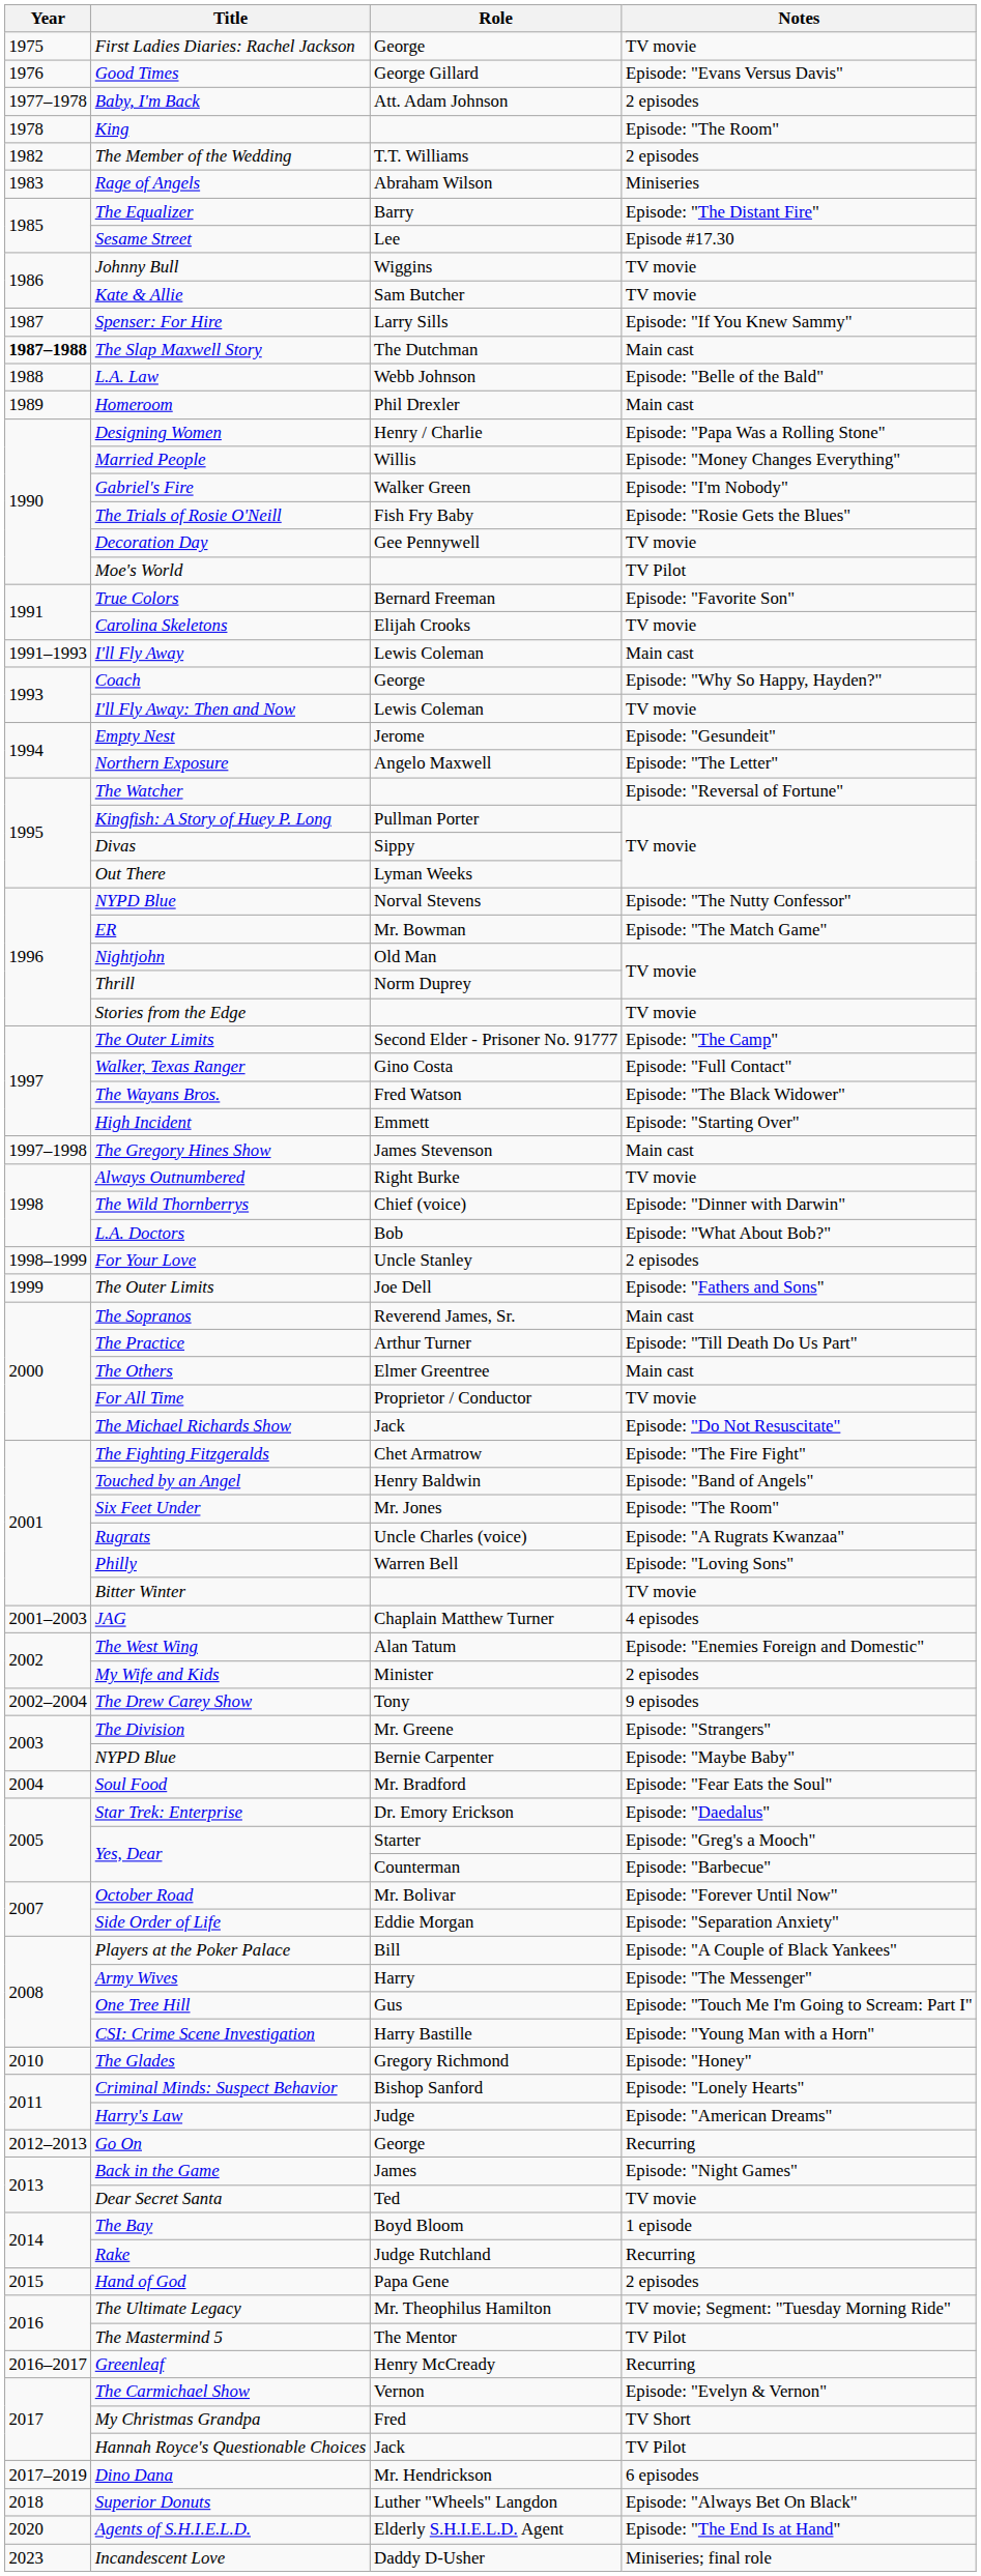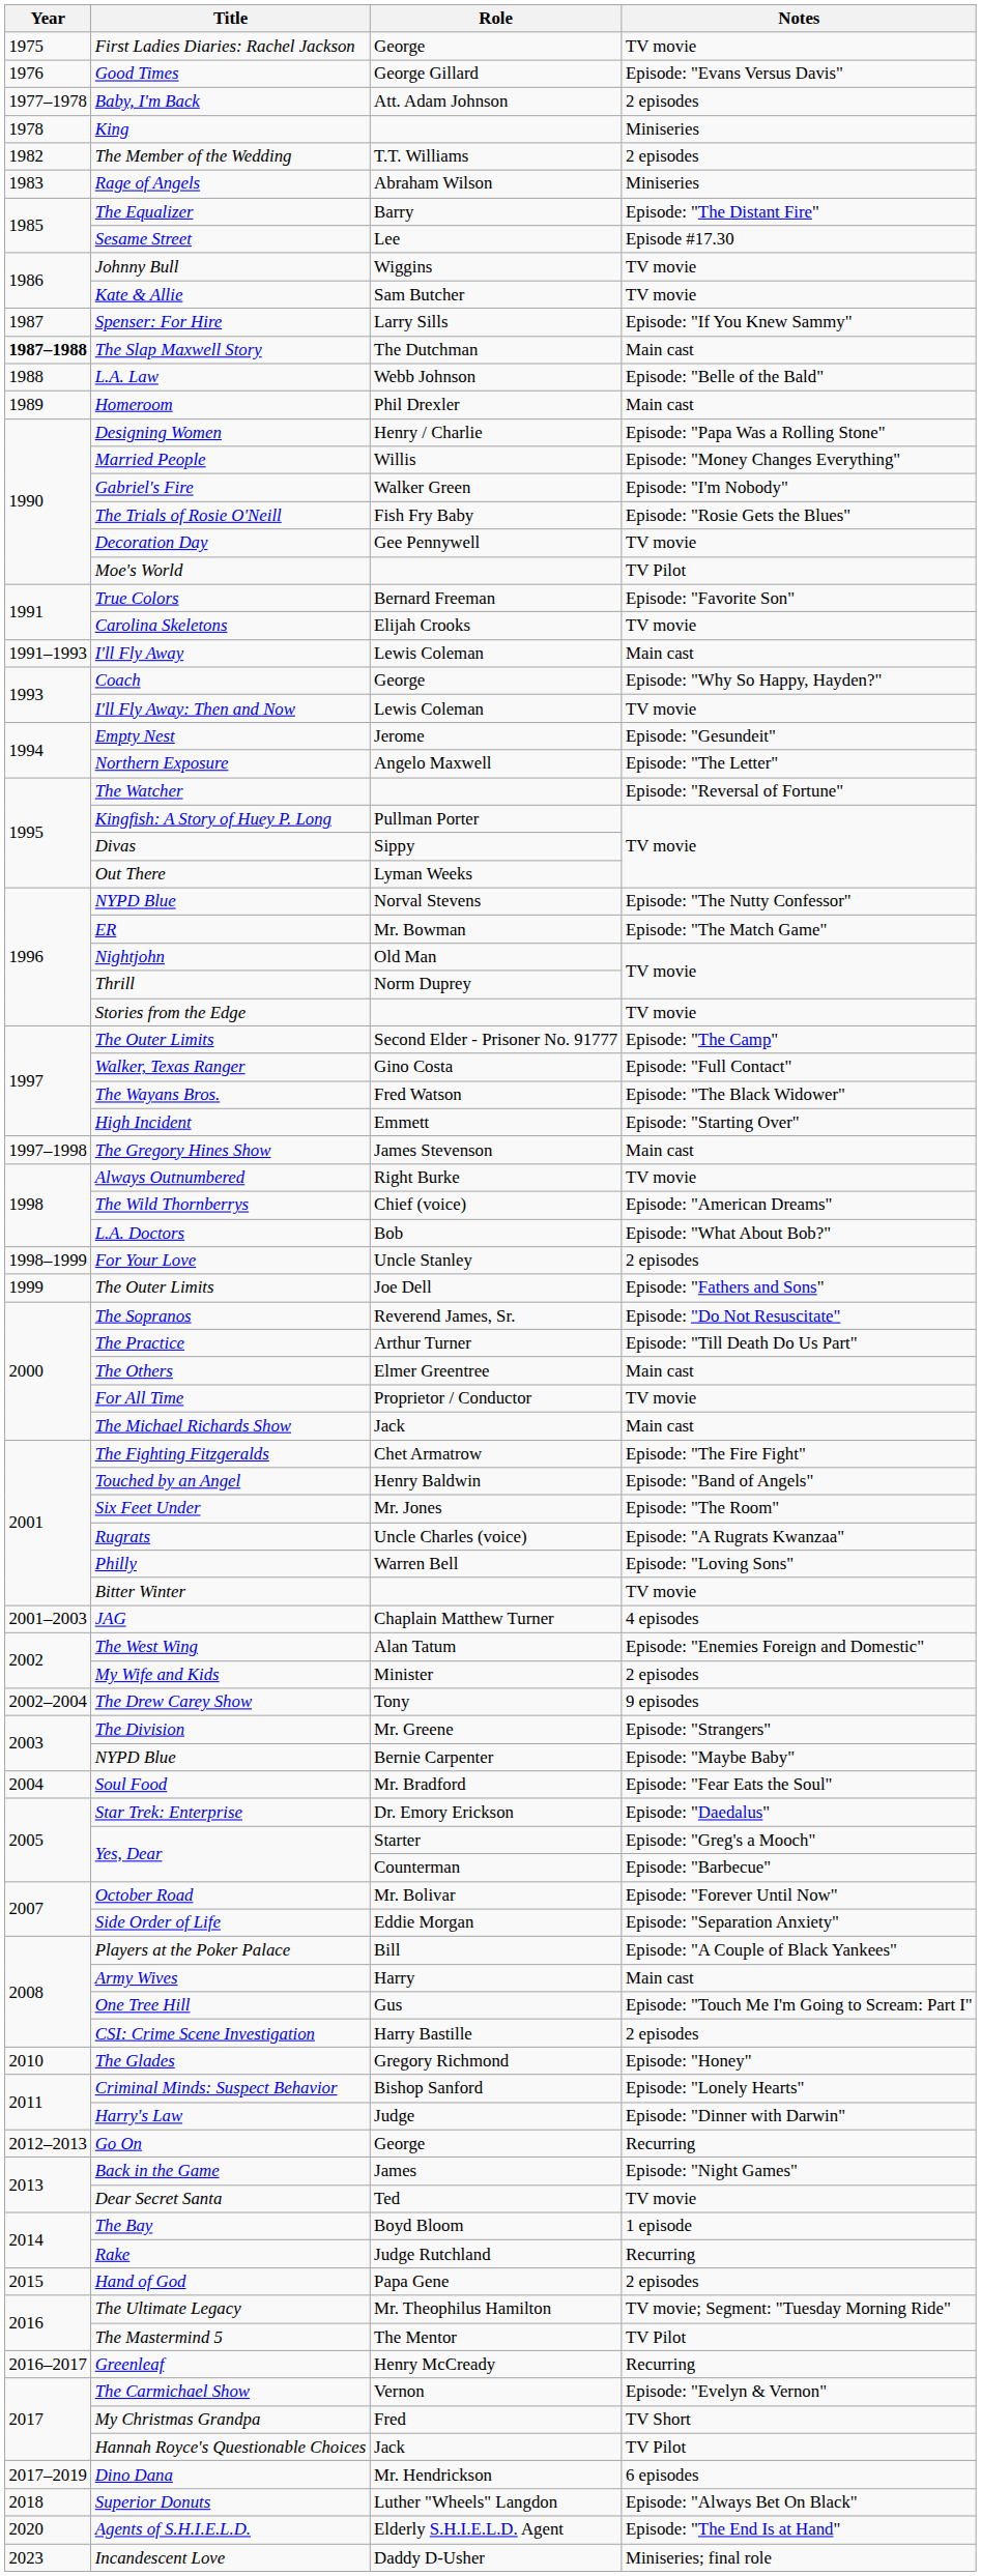 <table class="wikitable sortable">
 <tr>
 <th>Year</th>
 <th>Title</th>
 <th>Role</th>
 <th>Notes</th>
 </tr>
 <tr>
 <td>1975</td>
 <td><em>First Ladies Diaries: Rachel Jackson</em></td>
 <td>George</td>
 <td>TV movie</td>
 </tr>
 <tr>
 <td>1976</td>
 <td><em><a href='#'>Good Times</a></em></td>
 <td>George Gillard</td>
 <td>Episode: "Evans Versus Davis"</td>
 </tr>
 <tr>
 <td>1977–1978</td>
 <td><em><a href='#'>Baby, I'm Back</a></em></td>
 <td>Att. Adam Johnson</td>
 <td>2 episodes</td>
 </tr>
 <tr>
 <td>1978</td>
 <td><em><a href='#'>King</a></em></td>
 <td></td>
-<td>Episode: "The Room"</td>
+<td>Miniseries</td>
 </tr>
 <tr>
 <td>1982</td>
 <td><em>The Member of the Wedding</em></td>
 <td>T.T. Williams</td>
 <td>2 episodes</td>
 </tr>
 <tr>
 <td>1983</td>
 <td><em><a href='#'>Rage of Angels</a></em></td>
 <td>Abraham Wilson</td>
 <td>Miniseries</td>
 </tr>
 <tr>
 <td rowspan=2>1985</td>
 <td><em><a href='#'>The Equalizer</a></em></td>
 <td>Barry</td>
 <td>Episode: "<a href='#'>The Distant Fire</a>"</td>
 </tr>
 <tr>
 <td><em><a href='#'>Sesame Street</a></em></td>
 <td>Lee</td>
 <td>Episode #17.30</td>
 </tr>
 <tr>
 <td rowspan=2>1986</td>
 <td><em>Johnny Bull</em></td>
 <td>Wiggins</td>
 <td>TV movie</td>
 </tr>
 <tr>
 <td><em><a href='#'>Kate & Allie</a></em></td>
 <td>Sam Butcher</td>
 <td>TV movie</td>
 </tr>
 <tr>
 <td>1987</td>
 <td><em><a href='#'>Spenser: For Hire</a></em></td>
 <td>Larry Sills</td>
 <td>Episode: "If You Knew Sammy"</td>
 </tr>
 <tr>
 <td><strong>1987–1988</strong></td>
 <td><em><a href='#'>The Slap Maxwell Story</a></em></td>
 <td>The Dutchman</td>
 <td>Main cast</td>
 </tr>
 <tr>
 <td>1988</td>
 <td><em><a href='#'>L.A. Law</a></em></td>
 <td>Webb Johnson</td>
 <td>Episode: "Belle of the Bald"</td>
 </tr>
 <tr>
 <td>1989</td>
 <td><em><a href='#'>Homeroom</a></em></td>
 <td>Phil Drexler</td>
 <td>Main cast</td>
 </tr>
 <tr>
 <td rowspan=6>1990</td>
 <td><em><a href='#'>Designing Women</a></em></td>
 <td>Henry / Charlie</td>
 <td>Episode: "Papa Was a Rolling Stone"</td>
 </tr>
 <tr>
 <td><em><a href='#'>Married People</a></em></td>
 <td>Willis</td>
 <td>Episode: "Money Changes Everything"</td>
 </tr>
 <tr>
 <td><em><a href='#'>Gabriel's Fire</a></em></td>
 <td>Walker Green</td>
 <td>Episode: "I'm Nobody"</td>
 </tr>
 <tr>
 <td><em><a href='#'>The Trials of Rosie O'Neill</a></em></td>
 <td>Fish Fry Baby</td>
 <td>Episode: "Rosie Gets the Blues"</td>
 </tr>
 <tr>
 <td><em><a href='#'>Decoration Day</a></em></td>
 <td>Gee Pennywell</td>
 <td>TV movie</td>
 </tr>
 <tr>
 <td><em>Moe's World</em></td>
 <td></td>
 <td>TV Pilot</td>
 </tr>
 <tr>
 <td rowspan=2>1991</td>
 <td><em><a href='#'>True Colors</a></em></td>
 <td>Bernard Freeman</td>
 <td>Episode: "Favorite Son"</td>
 </tr>
 <tr>
 <td><em><a href='#'>Carolina Skeletons</a></em></td>
 <td>Elijah Crooks</td>
 <td>TV movie</td>
 </tr>
 <tr>
 <td>1991–1993</td>
 <td><em><a href='#'>I'll Fly Away</a></em></td>
 <td>Lewis Coleman</td>
 <td>Main cast</td>
 </tr>
 <tr>
 <td rowspan=2>1993</td>
 <td><em><a href='#'>Coach</a></em></td>
 <td>George</td>
 <td>Episode: "Why So Happy, Hayden?"</td>
 </tr>
 <tr>
 <td><em><a href='#'>I'll Fly Away: Then and Now</a></em></td>
 <td>Lewis Coleman</td>
 <td>TV movie</td>
 </tr>
 <tr>
 <td rowspan=2>1994</td>
 <td><em><a href='#'>Empty Nest</a></em></td>
 <td>Jerome</td>
 <td>Episode: "Gesundeit"</td>
 </tr>
 <tr>
 <td><em><a href='#'>Northern Exposure</a></em></td>
 <td>Angelo Maxwell</td>
 <td>Episode: "The Letter"</td>
 </tr>
 <tr>
 <td rowspan=4>1995</td>
 <td><em><a href='#'>The Watcher</a></em></td>
 <td></td>
 <td>Episode: "Reversal of Fortune"</td>
 </tr>
 <tr>
 <td><em><a href='#'>Kingfish: A Story of Huey P. Long</a></em></td>
 <td>Pullman Porter</td>
 <td rowspan=3>TV movie</td>
 </tr>
 <tr>
 <td><em>Divas</em></td>
 <td>Sippy</td>
 </tr>
 <tr>
 <td><em>Out There</em></td>
 <td>Lyman Weeks</td>
 </tr>
 <tr>
 <td rowspan=5>1996</td>
 <td><em><a href='#'>NYPD Blue</a></em></td>
 <td>Norval Stevens</td>
 <td>Episode: "The Nutty Confessor"</td>
 </tr>
 <tr>
 <td><em><a href='#'>ER</a></em></td>
 <td>Mr. Bowman</td>
 <td>Episode: "The Match Game"</td>
 </tr>
 <tr>
 <td><em><a href='#'>Nightjohn</a></em></td>
 <td>Old Man</td>
 <td rowspan=2>TV movie</td>
 </tr>
 <tr>
 <td><em>Thrill</em></td>
 <td>Norm Duprey</td>
 </tr>
 <tr>
 <td><em>Stories from the Edge</em></td>
 <td></td>
 <td>TV movie</td>
 </tr>
 <tr>
 <td rowspan=4>1997</td>
 <td><em><a href='#'>The Outer Limits</a></em></td>
 <td>Second Elder - Prisoner No. 91777</td>
 <td>Episode: "<a href='#'>The Camp</a>"</td>
 </tr>
 <tr>
 <td><em><a href='#'>Walker, Texas Ranger</a></em></td>
 <td>Gino Costa</td>
 <td>Episode: "Full Contact"</td>
 </tr>
 <tr>
 <td><em><a href='#'>The Wayans Bros.</a></em></td>
 <td>Fred Watson</td>
 <td>Episode: "The Black Widower"</td>
 </tr>
 <tr>
 <td><em><a href='#'>High Incident</a></em></td>
 <td>Emmett</td>
 <td>Episode: "Starting Over"</td>
 </tr>
 <tr>
 <td>1997–1998</td>
 <td><em><a href='#'>The Gregory Hines Show</a></em></td>
 <td>James Stevenson</td>
 <td>Main cast</td>
 </tr>
 <tr>
 <td rowspan=3>1998</td>
 <td><em><a href='#'>Always Outnumbered</a></em></td>
 <td>Right Burke</td>
 <td>TV movie</td>
 </tr>
 <tr>
 <td><em><a href='#'>The Wild Thornberrys</a></em></td>
 <td>Chief (voice)</td>
-<td>Episode: "Dinner with Darwin"</td>
+<td>Episode: "American Dreams"</td>
 </tr>
 <tr>
 <td><em><a href='#'>L.A. Doctors</a></em></td>
 <td>Bob</td>
 <td>Episode: "What About Bob?"</td>
 </tr>
 <tr>
 <td>1998–1999</td>
 <td><em><a href='#'>For Your Love</a></em></td>
 <td>Uncle Stanley</td>
 <td>2 episodes</td>
 </tr>
 <tr>
 <td>1999</td>
 <td><em>The Outer Limits</em></td>
 <td>Joe Dell</td>
 <td>Episode: "<a href='#'>Fathers and Sons</a>"</td>
 </tr>
 <tr>
 <td rowspan=5>2000</td>
 <td><em><a href='#'>The Sopranos</a></em></td>
 <td>Reverend James, Sr.</td>
-<td>Main cast</td>
+<td>Episode: <a href='#'>"Do Not Resuscitate"</a></td>
 </tr>
 <tr>
 <td><em><a href='#'>The Practice</a></em></td>
 <td>Arthur Turner</td>
 <td>Episode: "Till Death Do Us Part"</td>
 </tr>
 <tr>
 <td><em><a href='#'>The Others</a></em></td>
 <td>Elmer Greentree</td>
 <td>Main cast</td>
 </tr>
 <tr>
 <td><em><a href='#'>For All Time</a></em></td>
 <td>Proprietor / Conductor</td>
 <td>TV movie</td>
 </tr>
 <tr>
 <td><em><a href='#'>The Michael Richards Show</a></em></td>
 <td>Jack</td>
-<td>Episode: <a href='#'>"Do Not Resuscitate"</a></td>
+<td>Main cast</td>
 </tr>
 <tr>
 <td rowspan=6>2001</td>
 <td><em><a href='#'>The Fighting Fitzgeralds</a></em></td>
 <td>Chet Armatrow</td>
 <td>Episode: "The Fire Fight"</td>
 </tr>
 <tr>
 <td><em><a href='#'>Touched by an Angel</a></em></td>
 <td>Henry Baldwin</td>
 <td>Episode: "Band of Angels"</td>
 </tr>
 <tr>
 <td><em><a href='#'>Six Feet Under</a></em></td>
 <td>Mr. Jones</td>
 <td>Episode: "The Room"</td>
 </tr>
 <tr>
 <td><em><a href='#'>Rugrats</a></em></td>
 <td>Uncle Charles (voice)</td>
 <td>Episode: "A Rugrats Kwanzaa"</td>
 </tr>
 <tr>
 <td><em><a href='#'>Philly</a></em></td>
 <td>Warren Bell</td>
 <td>Episode: "Loving Sons"</td>
 </tr>
 <tr>
 <td><em>Bitter Winter</em></td>
 <td></td>
 <td>TV movie</td>
 </tr>
 <tr>
 <td>2001–2003</td>
 <td><em><a href='#'>JAG</a></em></td>
 <td>Chaplain Matthew Turner</td>
 <td>4 episodes</td>
 </tr>
 <tr>
 <td rowspan=2>2002</td>
 <td><em><a href='#'>The West Wing</a></em></td>
 <td>Alan Tatum</td>
 <td>Episode: "Enemies Foreign and Domestic"</td>
 </tr>
 <tr>
 <td><em><a href='#'>My Wife and Kids</a></em></td>
 <td>Minister</td>
 <td>2 episodes</td>
 </tr>
 <tr>
 <td>2002–2004</td>
 <td><em><a href='#'>The Drew Carey Show</a></em></td>
 <td>Tony</td>
 <td>9 episodes</td>
 </tr>
 <tr>
 <td rowspan=2>2003</td>
 <td><em><a href='#'>The Division</a></em></td>
 <td>Mr. Greene</td>
 <td>Episode: "Strangers"</td>
 </tr>
 <tr>
 <td><em>NYPD Blue</em></td>
 <td>Bernie Carpenter</td>
 <td>Episode: "Maybe Baby"</td>
 </tr>
 <tr>
 <td>2004</td>
 <td><em><a href='#'>Soul Food</a></em></td>
 <td>Mr. Bradford</td>
 <td>Episode: "Fear Eats the Soul"</td>
 </tr>
 <tr>
 <td rowspan=3>2005</td>
 <td><em><a href='#'>Star Trek: Enterprise</a></em></td>
 <td>Dr. Emory Erickson</td>
 <td>Episode: "<a href='#'>Daedalus</a>"</td>
 </tr>
 <tr>
 <td rowspan="2"><em><a href='#'>Yes, Dear</a></em></td>
 <td>Starter</td>
 <td>Episode: "Greg's a Mooch"</td>
 </tr>
 <tr>
 <td>Counterman</td>
 <td>Episode: "Barbecue"</td>
 </tr>
 <tr>
 <td rowspan=2>2007</td>
 <td><em><a href='#'>October Road</a></em></td>
 <td>Mr. Bolivar</td>
 <td>Episode: "Forever Until Now"</td>
 </tr>
 <tr>
 <td><em><a href='#'>Side Order of Life</a></em></td>
 <td>Eddie Morgan</td>
 <td>Episode: "Separation Anxiety"</td>
 </tr>
 <tr>
 <td rowspan=4>2008</td>
 <td><em>Players at the Poker Palace</em></td>
 <td>Bill</td>
 <td>Episode: "A Couple of Black Yankees"</td>
 </tr>
 <tr>
 <td><em><a href='#'>Army Wives</a></em></td>
 <td>Harry</td>
-<td>Episode: "The Messenger"</td>
+<td>Main cast</td>
 </tr>
 <tr>
 <td><em><a href='#'>One Tree Hill</a></em></td>
 <td>Gus</td>
 <td>Episode: "Touch Me I'm Going to Scream: Part I"</td>
 </tr>
 <tr>
 <td><em><a href='#'>CSI: Crime Scene Investigation</a></em></td>
 <td>Harry Bastille</td>
-<td>Episode: "Young Man with a Horn"</td>
+<td>2 episodes</td>
 </tr>
 <tr>
 <td>2010</td>
 <td><em><a href='#'>The Glades</a></em></td>
 <td>Gregory Richmond</td>
 <td>Episode: "Honey"</td>
 </tr>
 <tr>
 <td rowspan=2>2011</td>
 <td><em><a href='#'>Criminal Minds: Suspect Behavior</a></em></td>
 <td>Bishop Sanford</td>
 <td>Episode: "Lonely Hearts"</td>
 </tr>
 <tr>
 <td><em><a href='#'>Harry's Law</a></em></td>
 <td>Judge</td>
-<td>Episode: "American Dreams"</td>
+<td>Episode: "Dinner with Darwin"</td>
 </tr>
 <tr>
 <td>2012–2013</td>
 <td><em><a href='#'>Go On</a></em></td>
 <td>George</td>
 <td>Recurring</td>
 </tr>
 <tr>
 <td rowspan=2>2013</td>
 <td><em><a href='#'>Back in the Game</a></em></td>
 <td>James</td>
 <td>Episode: "Night Games"</td>
 </tr>
 <tr>
 <td><em>Dear Secret Santa</em></td>
 <td>Ted</td>
 <td>TV movie</td>
 </tr>
 <tr>
 <td rowspan=2>2014</td>
 <td><em><a href='#'>The Bay</a></em></td>
 <td>Boyd Bloom</td>
 <td>1 episode</td>
 </tr>
 <tr>
 <td><em><a href='#'>Rake</a></em></td>
 <td>Judge Rutchland</td>
 <td>Recurring</td>
 </tr>
 <tr>
 <td>2015</td>
 <td><em><a href='#'>Hand of God</a></em></td>
 <td>Papa Gene</td>
 <td>2 episodes</td>
 </tr>
 <tr>
 <td rowspan=2>2016</td>
 <td><em>The Ultimate Legacy</em></td>
 <td>Mr. Theophilus Hamilton</td>
 <td>TV movie; Segment: "Tuesday Morning Ride"</td>
 </tr>
 <tr>
 <td><em>The Mastermind 5</em></td>
 <td>The Mentor</td>
 <td>TV Pilot</td>
 </tr>
 <tr>
 <td>2016–2017</td>
 <td><em><a href='#'>Greenleaf</a></em></td>
 <td>Henry McCready</td>
 <td>Recurring</td>
 </tr>
 <tr>
 <td rowspan=3>2017</td>
 <td><em><a href='#'>The Carmichael Show</a></em></td>
 <td>Vernon</td>
 <td>Episode: "Evelyn & Vernon"</td>
 </tr>
 <tr>
 <td><em>My Christmas Grandpa</em></td>
 <td>Fred</td>
 <td>TV Short</td>
 </tr>
 <tr>
 <td><em>Hannah Royce's Questionable Choices</em></td>
 <td>Jack</td>
 <td>TV Pilot</td>
 </tr>
 <tr>
 <td>2017–2019</td>
 <td><em><a href='#'>Dino Dana</a></em></td>
 <td>Mr. Hendrickson</td>
 <td>6 episodes</td>
 </tr>
 <tr>
 <td>2018</td>
 <td><em><a href='#'>Superior Donuts</a></em></td>
 <td>Luther "Wheels" Langdon</td>
 <td>Episode: "Always Bet On Black"</td>
 </tr>
 <tr>
 <td>2020</td>
 <td><em><a href='#'>Agents of S.H.I.E.L.D.</a></em></td>
 <td>Elderly <a href='#'>S.H.I.E.L.D.</a> Agent</td>
 <td>Episode: "<a href='#'>The End Is at Hand</a>"</td>
 </tr>
 <tr>
 <td>2023</td>
 <td><em>Incandescent Love</em></td>
 <td>Daddy D-Usher</td>
 <td>Miniseries; final role</td>
 </tr>
 </table>
